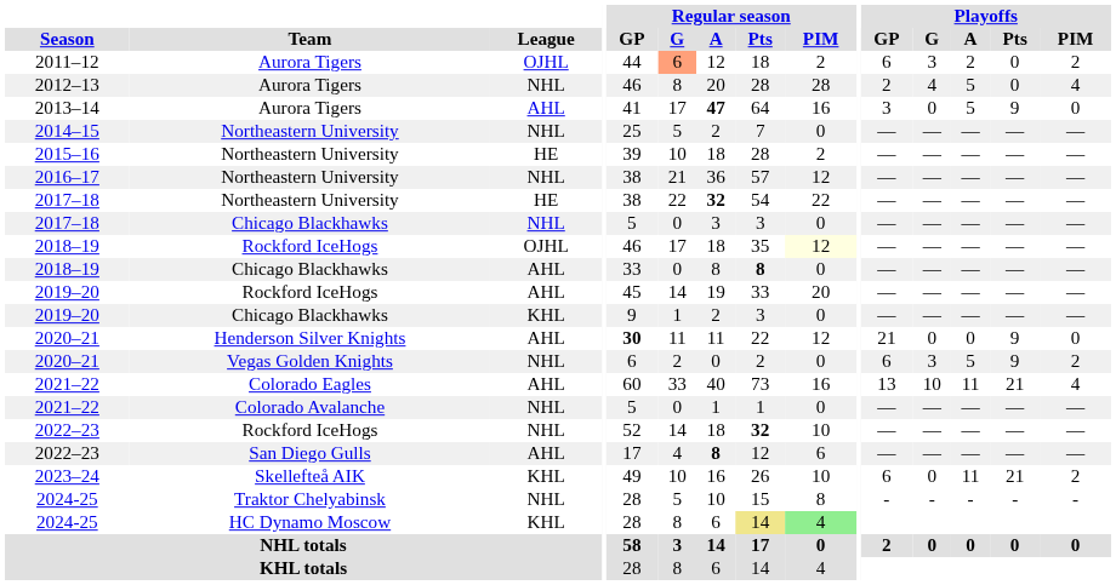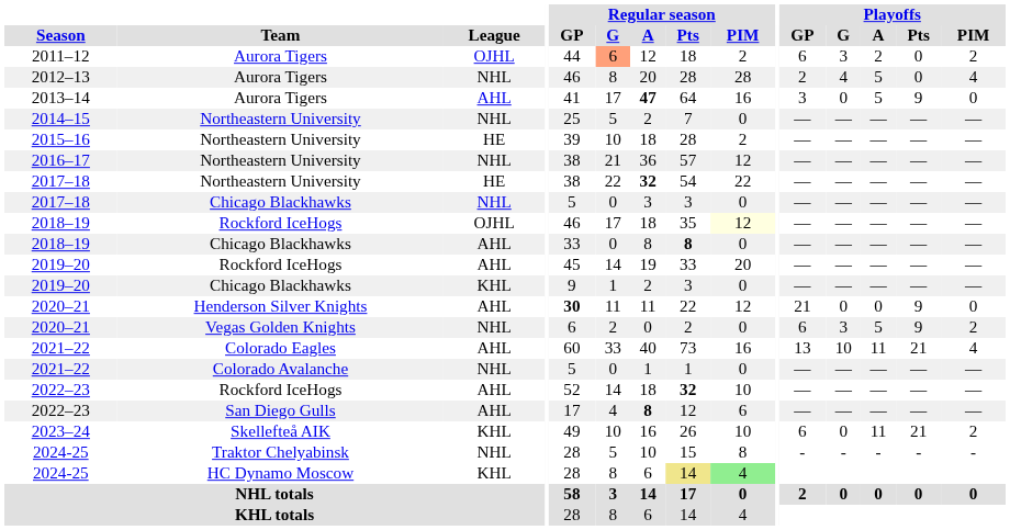 <table border="0" cellpadding="1" cellspacing="0" style="text-align:center; width:60em">
 <tr bgcolor="#e0e0e0">
 <th colspan="3" bgcolor="#ffffff"></th>
 <th rowspan="99" bgcolor="#ffffff"></th>
 <th colspan="5"><a href='#'>Regular season</a></th>
 <th rowspan="99" bgcolor="#ffffff"></th>
 <th colspan="5"><a href='#'>Playoffs</a></th>
 </tr>
 <tr bgcolor="#e0e0e0">
 <th><a href='#'>Season</a></th>
 <th>Team</th>
 <th>League</th>
 <th>GP</th>
 <th><a href='#'>G</a></th>
 <th><a href='#'>A</a></th>
 <th><a href='#'>Pts</a></th>
 <th><a href='#'>PIM</a></th>
 <th>GP</th>
 <th>G</th>
 <th>A</th>
 <th>Pts</th>
 <th>PIM</th>
 </tr>
 <tr>
 <td>2011–12</td>
 <td><a href='#'>Aurora Tigers</a></td>
 <td><a href='#'>OJHL</a></td>
 <td>44</td>
 <td style="background: lightsalmon;">6</td>
 <td>12</td>
 <td>18</td>
 <td>2</td>
 <td>6</td>
 <td>3</td>
 <td>2</td>
 <td>0</td>
 <td>2</td>
 </tr>
 <tr bgcolor="#f0f0f0">
 <td>2012–13</td>
 <td>Aurora Tigers</td>
 <td>NHL</td>
 <td>46</td>
 <td>8</td>
 <td>20</td>
 <td>28</td>
 <td>28</td>
 <td>2</td>
 <td>4</td>
 <td>5</td>
 <td>0</td>
 <td>4</td>
 </tr>
 <tr>
 <td>2013–14</td>
 <td>Aurora Tigers</td>
 <td><a href='#'>AHL</a></td>
 <td>41</td>
 <td>17</td>
 <td><strong>47</strong></td>
 <td>64</td>
 <td>16</td>
 <td>3</td>
 <td>0</td>
 <td>5</td>
 <td>9</td>
 <td>0</td>
 </tr>
 <tr bgcolor="#f0f0f0">
 <td><a href='#'>2014–15</a></td>
 <td><a href='#'>Northeastern University</a></td>
 <td>NHL</td>
 <td>25</td>
 <td>5</td>
 <td>2</td>
 <td>7</td>
 <td>0</td>
 <td>—</td>
 <td>—</td>
 <td>—</td>
 <td>—</td>
 <td>—</td>
 </tr>
 <tr>
 <td><a href='#'>2015–16</a></td>
 <td>Northeastern University</td>
 <td>HE</td>
 <td>39</td>
 <td>10</td>
 <td>18</td>
 <td>28</td>
 <td>2</td>
 <td>—</td>
 <td>—</td>
 <td>—</td>
 <td>—</td>
 <td>—</td>
 </tr>
 <tr bgcolor="#f0f0f0">
 <td><a href='#'>2016–17</a></td>
 <td>Northeastern University</td>
 <td>NHL</td>
 <td>38</td>
 <td>21</td>
 <td>36</td>
 <td>57</td>
 <td>12</td>
 <td>—</td>
 <td>—</td>
 <td>—</td>
 <td>—</td>
 <td>—</td>
 </tr>
 <tr>
 <td><a href='#'>2017–18</a></td>
 <td>Northeastern University</td>
 <td>HE</td>
 <td>38</td>
 <td>22</td>
 <td><strong>32</strong></td>
 <td>54</td>
 <td>22</td>
 <td>—</td>
 <td>—</td>
 <td>—</td>
 <td>—</td>
 <td>—</td>
 </tr>
 <tr bgcolor="#f0f0f0">
 <td><a href='#'>2017–18</a></td>
 <td><a href='#'>Chicago Blackhawks</a></td>
 <td><a href='#'>NHL</a></td>
 <td>5</td>
 <td>0</td>
 <td>3</td>
 <td>3</td>
 <td>0</td>
 <td>—</td>
 <td>—</td>
 <td>—</td>
 <td>—</td>
 <td>—</td>
 </tr>
 <tr>
 <td><a href='#'>2018–19</a></td>
 <td><a href='#'>Rockford IceHogs</a></td>
 <td>OJHL</td>
 <td>46</td>
 <td>17</td>
 <td>18</td>
 <td>35</td>
 <td style="background: lightyellow;">12</td>
 <td>—</td>
 <td>—</td>
 <td>—</td>
 <td>—</td>
 <td>—</td>
 </tr>
 <tr bgcolor="#f0f0f0">
 <td><a href='#'>2018–19</a></td>
 <td>Chicago Blackhawks</td>
 <td>AHL</td>
 <td>33</td>
 <td>0</td>
 <td>8</td>
 <td><strong>8</strong></td>
 <td>0</td>
 <td>—</td>
 <td>—</td>
 <td>—</td>
 <td>—</td>
 <td>—</td>
 </tr>
 <tr>
 <td><a href='#'>2019–20</a></td>
 <td>Rockford IceHogs</td>
 <td>AHL</td>
 <td>45</td>
 <td>14</td>
 <td>19</td>
 <td>33</td>
 <td>20</td>
 <td>—</td>
 <td>—</td>
 <td>—</td>
 <td>—</td>
 <td>—</td>
 </tr>
 <tr bgcolor="#f0f0f0">
 <td><a href='#'>2019–20</a></td>
 <td>Chicago Blackhawks</td>
 <td>KHL</td>
 <td>9</td>
 <td>1</td>
 <td>2</td>
 <td>3</td>
 <td>0</td>
 <td>—</td>
 <td>—</td>
 <td>—</td>
 <td>—</td>
 <td>—</td>
 </tr>
 <tr>
 <td><a href='#'>2020–21</a></td>
 <td><a href='#'>Henderson Silver Knights</a></td>
 <td>AHL</td>
 <td><strong>30</strong></td>
 <td>11</td>
 <td>11</td>
 <td>22</td>
 <td>12</td>
 <td>21</td>
 <td>0</td>
 <td>0</td>
 <td>9</td>
 <td>0</td>
 </tr>
 <tr bgcolor="#f0f0f0">
 <td><a href='#'>2020–21</a></td>
 <td><a href='#'>Vegas Golden Knights</a></td>
 <td>NHL</td>
 <td>6</td>
 <td>2</td>
 <td>0</td>
 <td>2</td>
 <td>0</td>
 <td>6</td>
 <td>3</td>
 <td>5</td>
 <td>9</td>
 <td>2</td>
 </tr>
 <tr>
 <td><a href='#'>2021–22</a></td>
 <td><a href='#'>Colorado Eagles</a></td>
 <td>AHL</td>
 <td>60</td>
 <td>33</td>
 <td>40</td>
 <td>73</td>
 <td>16</td>
 <td>13</td>
 <td>10</td>
 <td>11</td>
 <td>21</td>
 <td>4</td>
 </tr>
 <tr bgcolor="#f0f0f0">
 <td><a href='#'>2021–22</a></td>
 <td><a href='#'>Colorado Avalanche</a></td>
 <td>NHL</td>
 <td>5</td>
 <td>0</td>
 <td>1</td>
 <td>1</td>
 <td>0</td>
 <td>—</td>
 <td>—</td>
 <td>—</td>
 <td>—</td>
 <td>—</td>
 </tr>
 <tr>
 <td><a href='#'>2022–23</a></td>
 <td>Rockford IceHogs</td>
-<td>NHL</td>
+<td>AHL</td>
 <td>52</td>
 <td>14</td>
 <td>18</td>
 <td><strong>32</strong></td>
 <td>10</td>
 <td>—</td>
 <td>—</td>
 <td>—</td>
 <td>—</td>
 <td>—</td>
 </tr>
 <tr bgcolor="#f0f0f0">
 <td>2022–23</td>
 <td><a href='#'>San Diego Gulls</a></td>
 <td>AHL</td>
 <td>17</td>
 <td>4</td>
 <td><strong>8</strong></td>
 <td>12</td>
 <td>6</td>
 <td>—</td>
 <td>—</td>
 <td>—</td>
 <td>—</td>
 <td>—</td>
 </tr>
 <tr>
 <td><a href='#'>2023–24</a></td>
 <td><a href='#'>Skellefteå AIK</a></td>
 <td>KHL</td>
 <td>49</td>
 <td>10</td>
 <td>16</td>
 <td>26</td>
 <td>10</td>
 <td>6</td>
 <td>0</td>
 <td>11</td>
 <td>21</td>
 <td>2</td>
 </tr>
 <tr>
 <td><a href='#'>2024-25</a></td>
 <td><a href='#'>Traktor Chelyabinsk</a></td>
 <td>NHL</td>
 <td>28</td>
 <td>5</td>
 <td>10</td>
 <td>15</td>
 <td>8</td>
 <td>-</td>
 <td>-</td>
 <td>-</td>
 <td>-</td>
 <td>-</td>
 </tr>
 <tr>
 <td><a href='#'>2024-25</a></td>
 <td><a href='#'>HC Dynamo Moscow</a></td>
 <td>KHL</td>
 <td>28</td>
 <td>8</td>
 <td>6</td>
 <td style="background: khaki;">14</td>
 <td style="background: lightgreen;">4</td>
 </tr>
 <tr bgcolor="#e0e0e0">
 <th colspan="3">NHL totals</th>
 <th>58</th>
 <th>3</th>
 <th>14</th>
 <th>17</th>
 <th>0</th>
 <th>2</th>
 <th>0</th>
 <th>0</th>
 <th>0</th>
 <th>0</th>
 </tr>
 <tr bgcolor="#e0e0e0">
 <th colspan="3">KHL totals</th>
 <td>28</td>
 <td>8</td>
 <td>6</td>
 <td>14</td>
 <td>4</td>
 </tr>
 </table>
